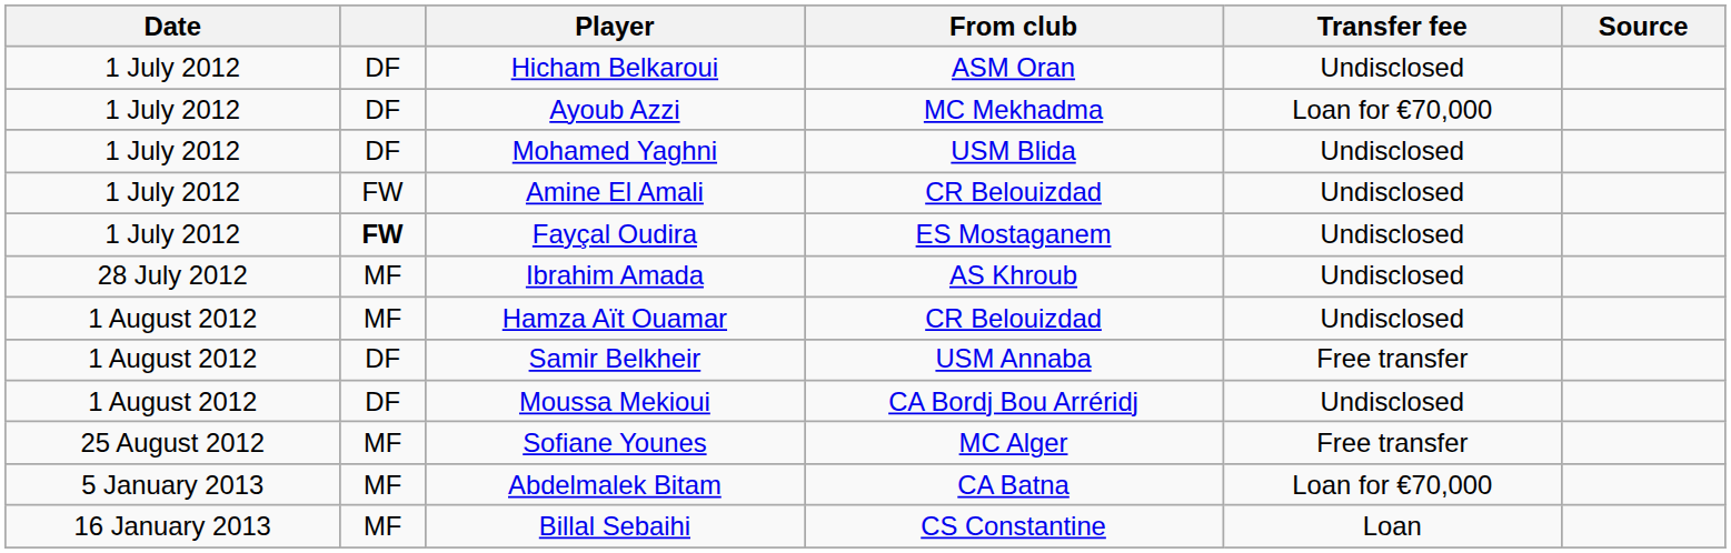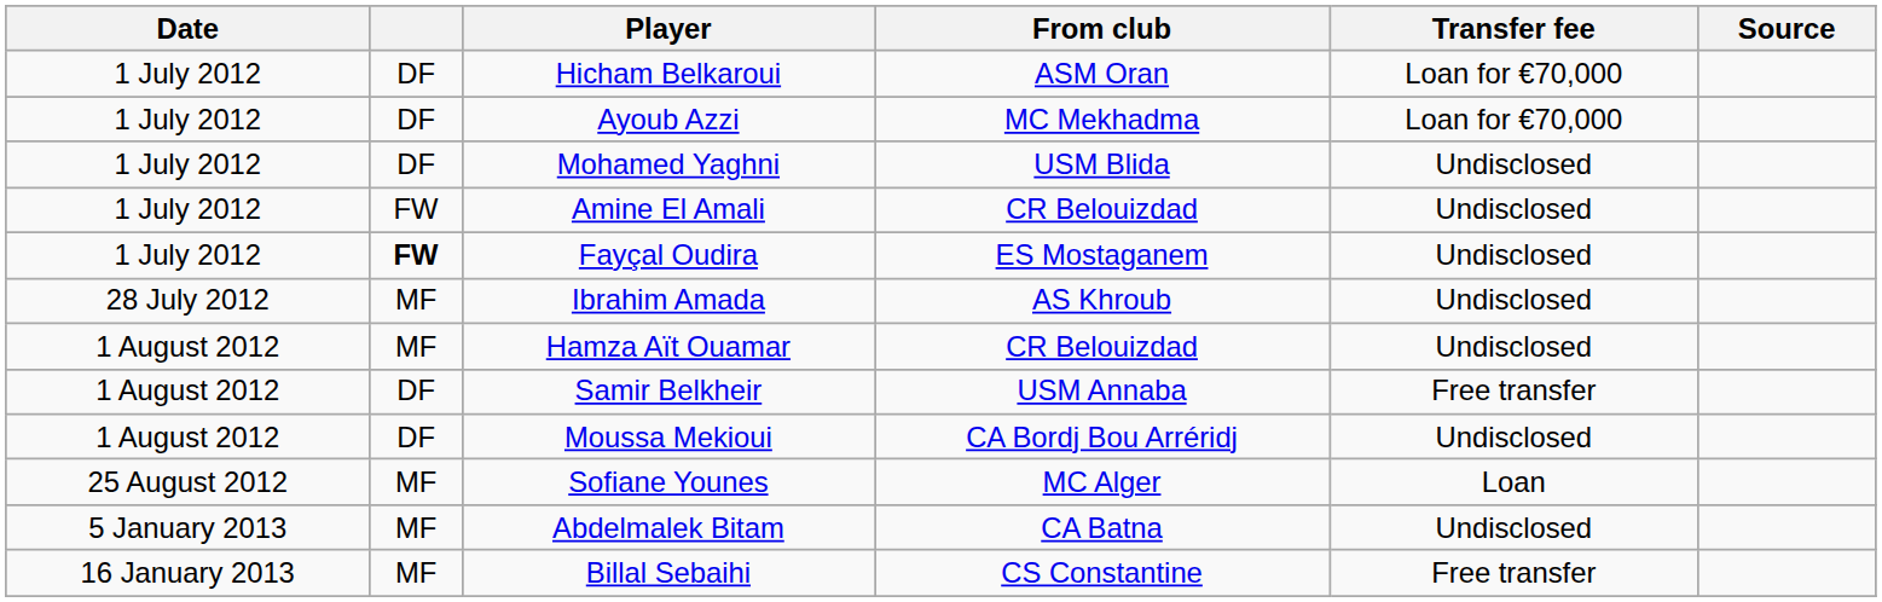 <table class="wikitable sortable" style="width:70%; text-align:center; font-size:85%; text-align:centre;">
 <tr>
 <th>Date</th>
 <th></th>
 <th>Player</th>
 <th>From club</th>
 <th>Transfer fee</th>
 <th>Source</th>
 </tr>
 <tr>
 <td>1 July 2012</td>
 <td>DF</td>
 <td> <a href='#'>Hicham Belkaroui</a></td>
 <td><a href='#'>ASM Oran</a></td>
-<td>Undisclosed</td>
+<td>Loan for €70,000</td>
 <td></td>
 </tr>
 <tr>
 <td>1 July 2012</td>
 <td>DF</td>
 <td> <a href='#'>Ayoub Azzi</a></td>
 <td><a href='#'>MC Mekhadma</a></td>
 <td>Loan for €70,000</td>
 <td></td>
 </tr>
 <tr>
 <td>1 July 2012</td>
 <td>DF</td>
 <td> <a href='#'>Mohamed Yaghni</a></td>
 <td><a href='#'>USM Blida</a></td>
 <td>Undisclosed</td>
 <td></td>
 </tr>
 <tr>
 <td>1 July 2012</td>
 <td>FW</td>
 <td> <a href='#'>Amine El Amali</a></td>
 <td><a href='#'>CR Belouizdad</a></td>
 <td>Undisclosed</td>
 <td></td>
 </tr>
 <tr>
 <td>1 July 2012</td>
 <td><strong>FW</strong></td>
 <td> <a href='#'>Fayçal Oudira</a></td>
 <td><a href='#'>ES Mostaganem</a></td>
 <td>Undisclosed</td>
 <td></td>
 </tr>
 <tr>
 <td>28 July 2012</td>
 <td>MF</td>
 <td> <a href='#'>Ibrahim Amada</a></td>
 <td><a href='#'>AS Khroub</a></td>
 <td>Undisclosed</td>
 <td></td>
 </tr>
 <tr>
 <td>1 August 2012</td>
 <td>MF</td>
 <td> <a href='#'>Hamza Aït Ouamar</a></td>
 <td><a href='#'>CR Belouizdad</a></td>
 <td>Undisclosed</td>
 <td></td>
 </tr>
 <tr>
 <td>1 August 2012</td>
 <td>DF</td>
 <td> <a href='#'>Samir Belkheir</a></td>
 <td><a href='#'>USM Annaba</a></td>
 <td>Free transfer</td>
 <td></td>
 </tr>
 <tr>
 <td>1 August 2012</td>
 <td>DF</td>
 <td> <a href='#'>Moussa Mekioui</a></td>
 <td><a href='#'>CA Bordj Bou Arréridj</a></td>
 <td>Undisclosed</td>
 <td></td>
 </tr>
 <tr>
 <td>25 August 2012</td>
 <td>MF</td>
 <td> <a href='#'>Sofiane Younes</a></td>
 <td><a href='#'>MC Alger</a></td>
-<td>Free transfer</td>
+<td>Loan</td>
 <td></td>
 </tr>
 <tr>
 <td>5 January 2013</td>
 <td>MF</td>
 <td> <a href='#'>Abdelmalek Bitam</a></td>
 <td><a href='#'>CA Batna</a></td>
-<td>Loan for €70,000</td>
+<td>Undisclosed</td>
 <td></td>
 </tr>
 <tr>
 <td>16 January 2013</td>
 <td>MF</td>
 <td> <a href='#'>Billal Sebaihi</a></td>
 <td><a href='#'>CS Constantine</a></td>
-<td>Loan</td>
+<td>Free transfer</td>
 <td></td>
 </tr>
 </table>
